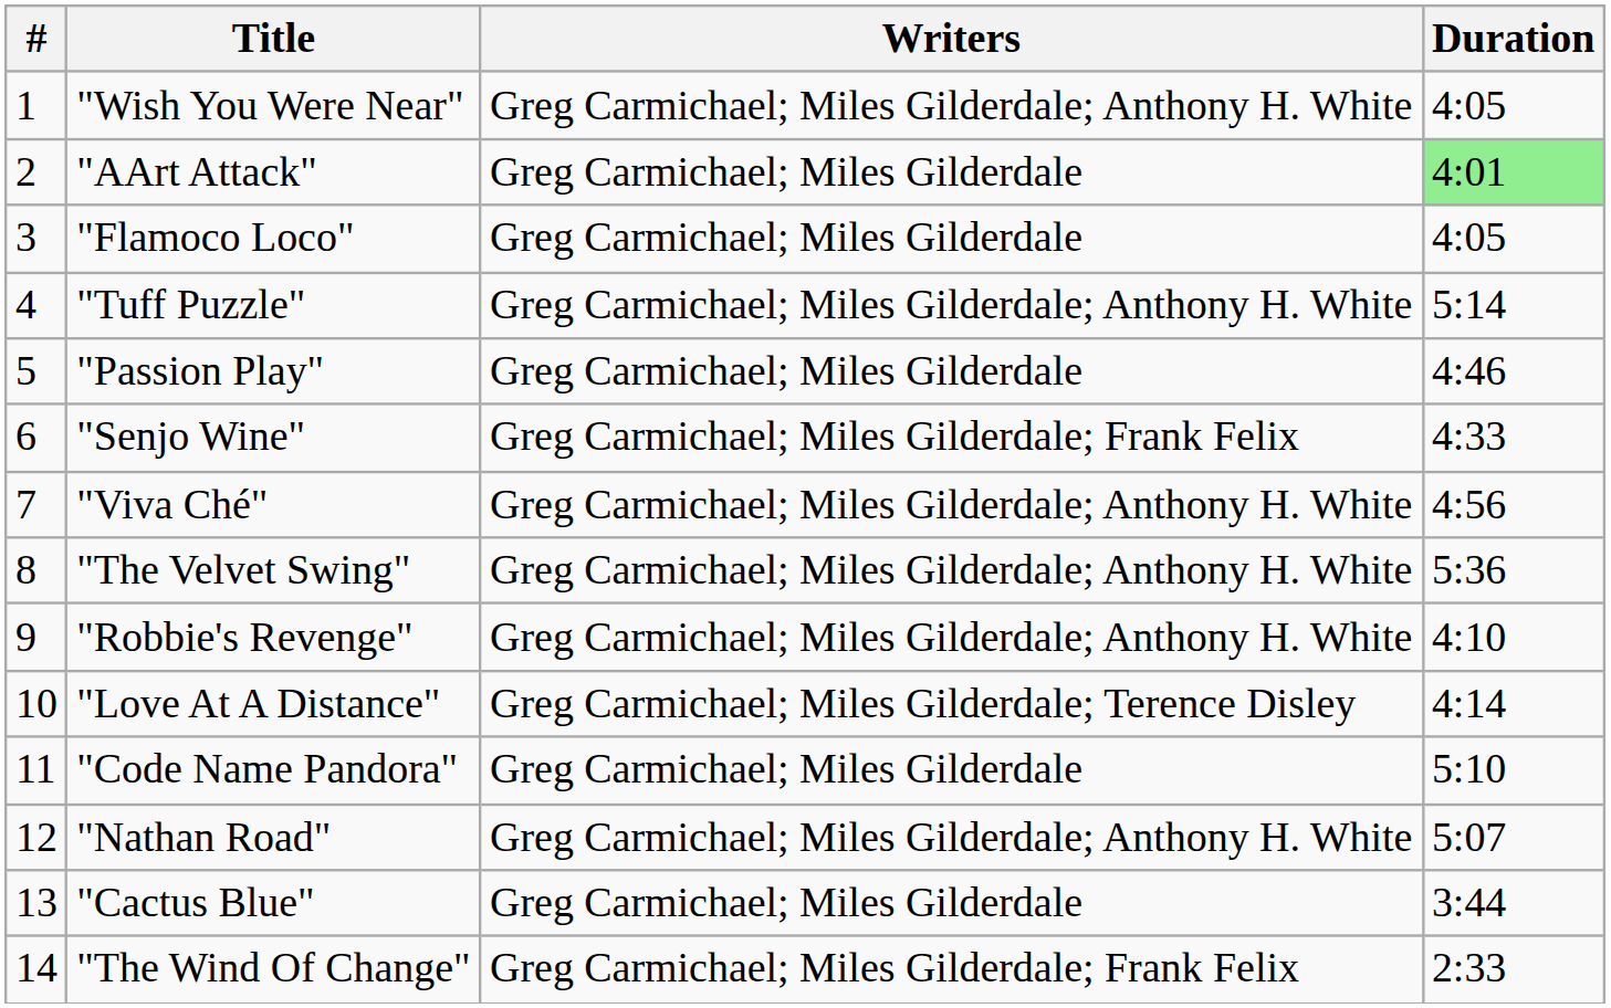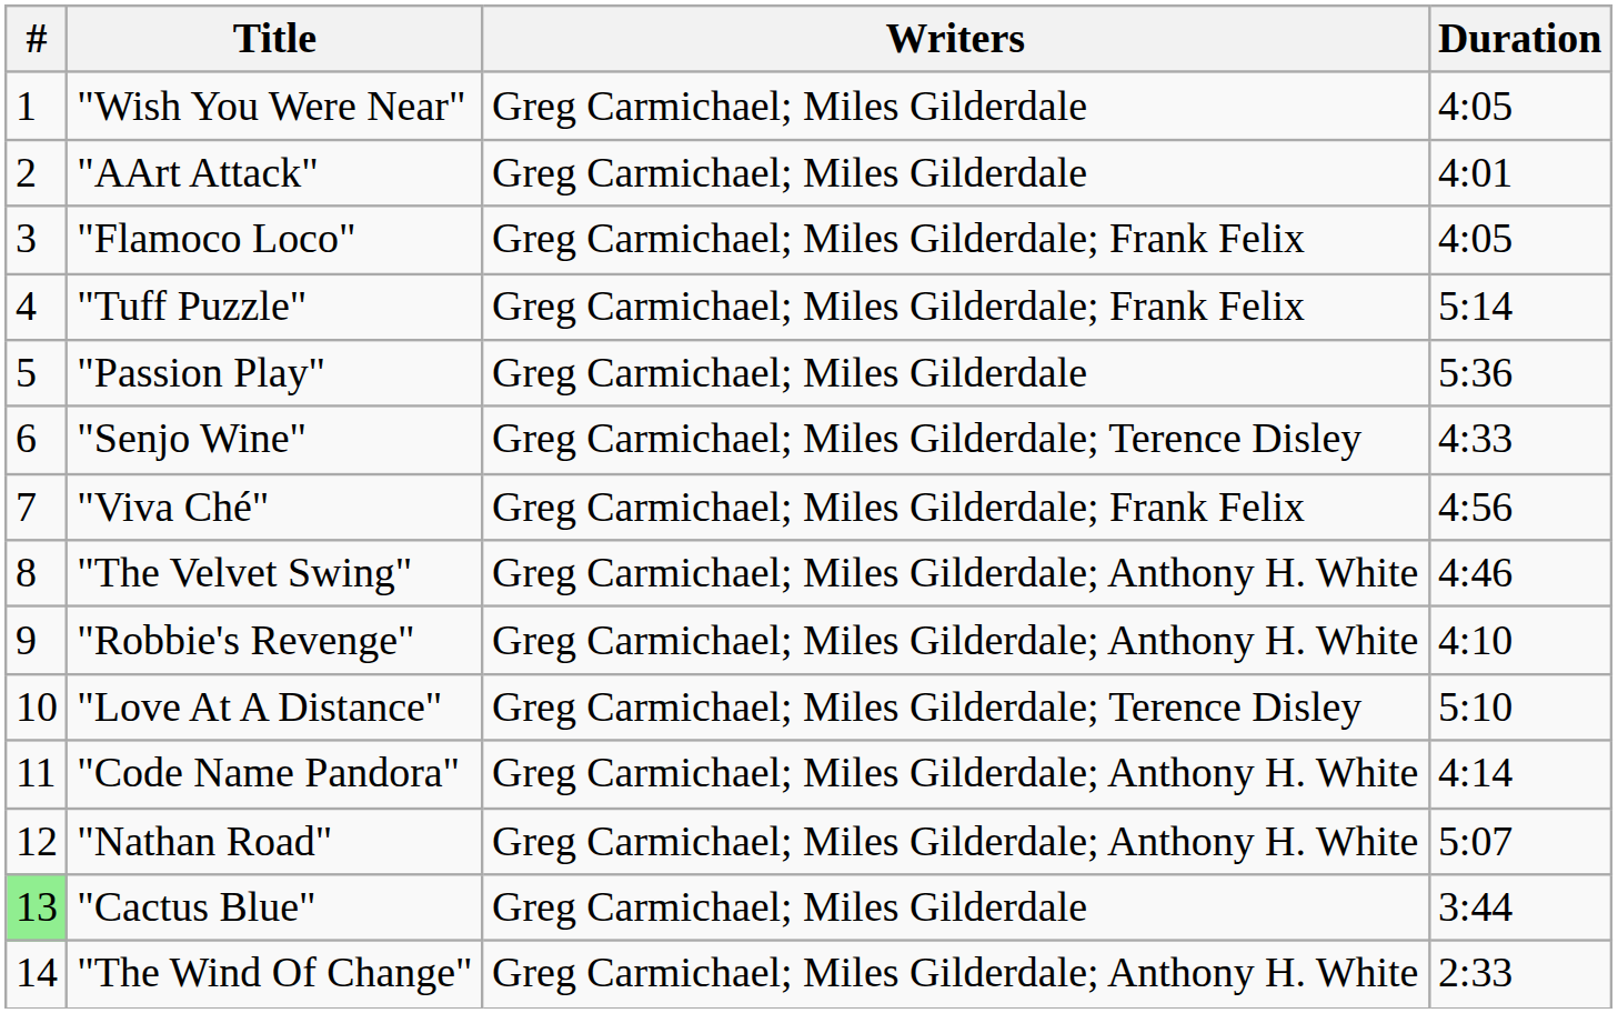 <table class="wikitable">
 <tr>
 <th>#</th>
 <th>Title</th>
 <th>Writers</th>
 <th>Duration</th>
 </tr>
 <tr>
 <td>1</td>
 <td>"Wish You Were Near"</td>
-<td>Greg Carmichael; Miles Gilderdale; Anthony H. White</td>
+<td>Greg Carmichael; Miles Gilderdale</td>
 <td>4:05</td>
 </tr>
 <tr>
 <td>2</td>
 <td>"AArt Attack"</td>
 <td>Greg Carmichael; Miles Gilderdale</td>
-<td style="background: lightgreen;">4:01</td>
+<td>4:01</td>
 </tr>
 <tr>
 <td>3</td>
 <td>"Flamoco Loco"</td>
-<td>Greg Carmichael; Miles Gilderdale</td>
+<td>Greg Carmichael; Miles Gilderdale; Frank Felix</td>
 <td>4:05</td>
 </tr>
 <tr>
 <td>4</td>
 <td>"Tuff Puzzle"</td>
-<td>Greg Carmichael; Miles Gilderdale; Anthony H. White</td>
+<td>Greg Carmichael; Miles Gilderdale; Frank Felix</td>
 <td>5:14</td>
 </tr>
 <tr>
 <td>5</td>
 <td>"Passion Play"</td>
 <td>Greg Carmichael; Miles Gilderdale</td>
-<td>4:46</td>
+<td>5:36</td>
 </tr>
 <tr>
 <td>6</td>
 <td>"Senjo Wine"</td>
-<td>Greg Carmichael; Miles Gilderdale; Frank Felix</td>
+<td>Greg Carmichael; Miles Gilderdale; Terence Disley</td>
 <td>4:33</td>
 </tr>
 <tr>
 <td>7</td>
 <td>"Viva Ché"</td>
-<td>Greg Carmichael; Miles Gilderdale; Anthony H. White</td>
+<td>Greg Carmichael; Miles Gilderdale; Frank Felix</td>
 <td>4:56</td>
 </tr>
 <tr>
 <td>8</td>
 <td>"The Velvet Swing"</td>
 <td>Greg Carmichael; Miles Gilderdale; Anthony H. White</td>
-<td>5:36</td>
+<td>4:46</td>
 </tr>
 <tr>
 <td>9</td>
 <td>"Robbie's Revenge"</td>
 <td>Greg Carmichael; Miles Gilderdale; Anthony H. White</td>
 <td>4:10</td>
 </tr>
 <tr>
 <td>10</td>
 <td>"Love At A Distance"</td>
 <td>Greg Carmichael; Miles Gilderdale; Terence Disley</td>
-<td>4:14</td>
+<td>5:10</td>
 </tr>
 <tr>
 <td>11</td>
 <td>"Code Name Pandora"</td>
-<td>Greg Carmichael; Miles Gilderdale</td>
-<td>5:10</td>
+<td>Greg Carmichael; Miles Gilderdale; Anthony H. White</td>
+<td>4:14</td>
 </tr>
 <tr>
 <td>12</td>
 <td>"Nathan Road"</td>
 <td>Greg Carmichael; Miles Gilderdale; Anthony H. White</td>
 <td>5:07</td>
 </tr>
 <tr>
-<td>13</td>
+<td style="background: lightgreen;">13</td>
 <td>"Cactus Blue"</td>
 <td>Greg Carmichael; Miles Gilderdale</td>
 <td>3:44</td>
 </tr>
 <tr>
 <td>14</td>
 <td>"The Wind Of Change"</td>
-<td>Greg Carmichael; Miles Gilderdale; Frank Felix</td>
+<td>Greg Carmichael; Miles Gilderdale; Anthony H. White</td>
 <td>2:33</td>
 </tr>
 </table>
